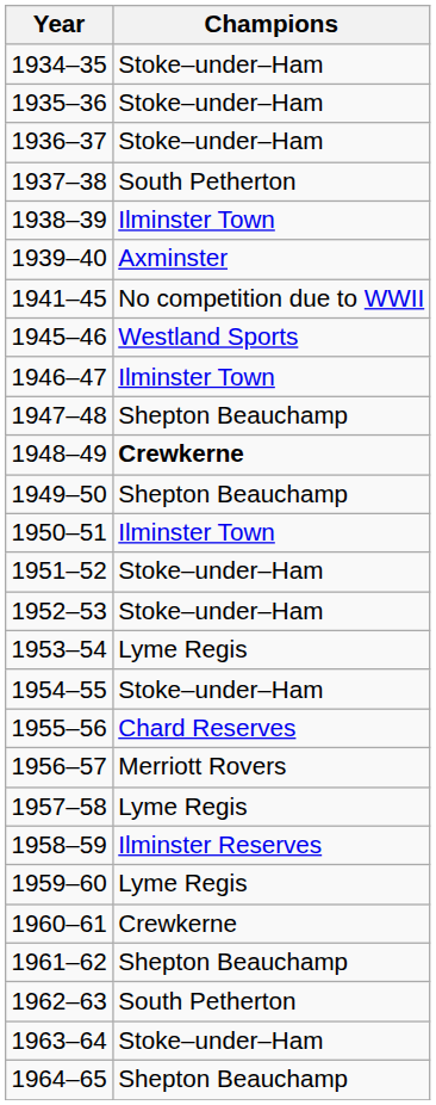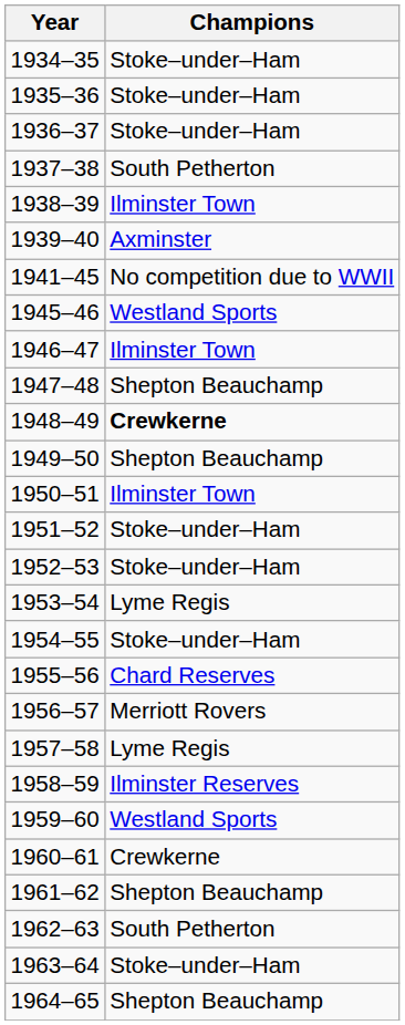 <table class="wikitable">
 <tr>
 <th>Year</th>
 <th>Champions</th>
 </tr>
 <tr>
 <td>1934–35</td>
 <td>Stoke–under–Ham</td>
 </tr>
 <tr>
 <td>1935–36</td>
 <td>Stoke–under–Ham</td>
 </tr>
 <tr>
 <td>1936–37</td>
 <td>Stoke–under–Ham</td>
 </tr>
 <tr>
 <td>1937–38</td>
 <td>South Petherton</td>
 </tr>
 <tr>
 <td>1938–39</td>
 <td><a href='#'>Ilminster Town</a></td>
 </tr>
 <tr>
 <td>1939–40</td>
 <td><a href='#'>Axminster</a></td>
 </tr>
 <tr>
 <td>1941–45</td>
 <td>No competition due to <a href='#'>WWII</a></td>
 </tr>
 <tr>
 <td>1945–46</td>
 <td><a href='#'>Westland Sports</a></td>
 </tr>
 <tr>
 <td>1946–47</td>
 <td><a href='#'>Ilminster Town</a></td>
 </tr>
 <tr>
 <td>1947–48</td>
 <td>Shepton Beauchamp</td>
 </tr>
 <tr>
 <td>1948–49</td>
 <td><strong>Crewkerne</strong></td>
 </tr>
 <tr>
 <td>1949–50</td>
 <td>Shepton Beauchamp</td>
 </tr>
 <tr>
 <td>1950–51</td>
 <td><a href='#'>Ilminster Town</a></td>
 </tr>
 <tr>
 <td>1951–52</td>
 <td>Stoke–under–Ham</td>
 </tr>
 <tr>
 <td>1952–53</td>
 <td>Stoke–under–Ham</td>
 </tr>
 <tr>
 <td>1953–54</td>
 <td>Lyme Regis</td>
 </tr>
 <tr>
 <td>1954–55</td>
 <td>Stoke–under–Ham</td>
 </tr>
 <tr>
 <td>1955–56</td>
 <td><a href='#'>Chard Reserves</a></td>
 </tr>
 <tr>
 <td>1956–57</td>
 <td>Merriott Rovers</td>
 </tr>
 <tr>
 <td>1957–58</td>
 <td>Lyme Regis</td>
 </tr>
 <tr>
 <td>1958–59</td>
 <td><a href='#'>Ilminster Reserves</a></td>
 </tr>
 <tr>
 <td>1959–60</td>
-<td>Lyme Regis</td>
+<td><a href='#'>Westland Sports</a></td>
 </tr>
 <tr>
 <td>1960–61</td>
 <td>Crewkerne</td>
 </tr>
 <tr>
 <td>1961–62</td>
 <td>Shepton Beauchamp</td>
 </tr>
 <tr>
 <td>1962–63</td>
 <td>South Petherton</td>
 </tr>
 <tr>
 <td>1963–64</td>
 <td>Stoke–under–Ham</td>
 </tr>
 <tr>
 <td>1964–65</td>
 <td>Shepton Beauchamp</td>
 </tr>
 </table>
